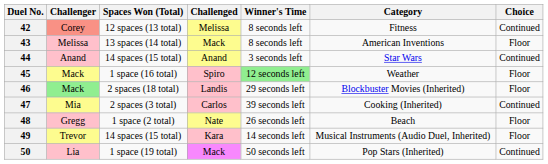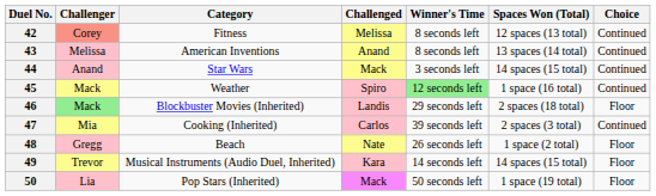 <table class="wikitable sortable mw-collapsible mw-collapsed" style="text-align:center; width:100%">
 <tr>
 <th scope="col">Duel No.</th>
 <th scope="col">Challenger</th>
-<th scope="col">Spaces Won (Total)</th>
+<th scope="col">Category</th>
 <th scope="col">Challenged</th>
 <th scope="col">Winner's Time</th>
-<th scope="col">Category</th>
+<th scope="col">Spaces Won (Total)</th>
 <th scope="col">Choice</th>
 </tr>
 <tr>
 <th>42</th>
 <td style="background:#F99185;">Corey</td>
-<td>12 spaces (13 total)</td>
+<td>Fitness</td>
 <td style="background:#fdfc8f;">Melissa</td>
 <td>8 seconds left</td>
-<td>Fitness</td>
+<td>12 spaces (13 total)</td>
 <td>Continued</td>
 </tr>
 <tr>
 <th>43</th>
 <td style="background:pink;">Melissa</td>
+<td>American Inventions</td>
+<td style="background:#fdfc8f;">Anand</td>
+<td>8 seconds left</td>
 <td>13 spaces (14 total)</td>
-<td style="background:#fdfc8f;">Mack</td>
-<td>8 seconds left</td>
-<td>American Inventions</td>
-<td>Floor</td>
+<td>Continued</td>
 </tr>
 <tr>
 <th>44</th>
 <td style="background:pink;">Anand</td>
+<td><a href='#'>Star Wars</a></td>
+<td style="background:#fdfc8f;">Mack</td>
+<td>3 seconds left</td>
 <td>14 spaces (15 total)</td>
-<td style="background:#fdfc8f;">Anand</td>
-<td>3 seconds left</td>
-<td><a href='#'>Star Wars</a></td>
 <td>Continued</td>
 </tr>
 <tr>
 <th>45</th>
 <td style="background:#fdfc8f;">Mack</td>
-<td>1 space (16 total)</td>
+<td>Weather</td>
 <td style="background:pink;">Spiro</td>
 <td style="background: lightgreen;">12 seconds left</td>
-<td>Weather</td>
-<td>Floor</td>
+<td>1 space (16 total)</td>
+<td>Continued</td>
 </tr>
 <tr>
 <th>46</th>
 <td style="background:lightgreen;">Mack</td>
-<td>2 spaces (18 total)</td>
+<td><a href='#'>Blockbuster</a> Movies (Inherited)</td>
 <td style="background:pink;">Landis</td>
 <td>29 seconds left</td>
-<td><a href='#'>Blockbuster</a> Movies (Inherited)</td>
+<td>2 spaces (18 total)</td>
 <td>Floor</td>
 </tr>
 <tr>
 <th>47</th>
 <td style="background:#fdfc8f;">Mia</td>
-<td>2 spaces (3 total)</td>
+<td>Cooking (Inherited)</td>
 <td style="background:pink;">Carlos</td>
 <td>39 seconds left</td>
-<td>Cooking (Inherited)</td>
+<td>2 spaces (3 total)</td>
 <td>Continued</td>
 </tr>
 <tr>
 <th>48</th>
 <td style="background:pink;">Gregg</td>
-<td>1 space (2 total)</td>
+<td>Beach</td>
 <td style="background:#fdfc8f;">Nate</td>
 <td>26 seconds left</td>
-<td>Beach</td>
+<td>1 space (2 total)</td>
 <td>Floor</td>
 </tr>
 <tr>
 <th>49</th>
 <td style="background:#fdfc8f;">Trevor</td>
-<td>14 spaces (15 total)</td>
+<td>Musical Instruments (Audio Duel, Inherited)</td>
 <td style="background:pink;">Kara</td>
 <td>14 seconds left</td>
-<td>Musical Instruments (Audio Duel, Inherited)</td>
+<td>14 spaces (15 total)</td>
 <td>Floor</td>
 </tr>
 <tr>
 <th>50</th>
 <td style="background:pink;">Lia</td>
-<td>1 space (19 total)</td>
+<td>Pop Stars (Inherited)</td>
 <td style="background:#F888FD;">Mack</td>
 <td>50 seconds left</td>
-<td>Pop Stars (Inherited)</td>
-<td>Continued</td>
+<td>1 space (19 total)</td>
+<td>Floor</td>
 </tr>
 </table>
